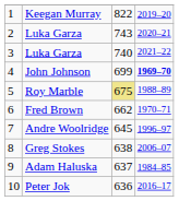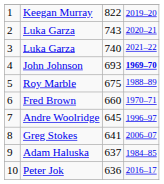 <table class="wikitable">
 <tr>
 </tr>
 <tr>
 <td>1</td>
 <td><a href='#'>Keegan Murray</a></td>
 <td>822</td>
 <td style="font-size:80%;"><a href='#'>2019–20</a></td>
 </tr>
 <tr>
 <td>2</td>
 <td><a href='#'>Luka Garza</a></td>
 <td>743</td>
 <td style="font-size:80%;"><a href='#'>2020–21</a></td>
 </tr>
 <tr>
 <td>3</td>
 <td><a href='#'>Luka Garza</a></td>
 <td>740</td>
 <td style="font-size:80%;"><a href='#'>2021–22</a></td>
 </tr>
 <tr>
 <td>4</td>
 <td><a href='#'>John Johnson</a></td>
-<td>699</td>
+<td>693</td>
 <td style="font-size:80%;"><strong><a href='#'>1969–70</a></strong></td>
 </tr>
 <tr>
 <td>5</td>
 <td><a href='#'>Roy Marble</a></td>
-<td style="background: khaki;">675</td>
+<td>675</td>
 <td style="font-size:80%;"><a href='#'>1988–89</a></td>
 </tr>
 <tr>
 <td>6</td>
 <td><a href='#'>Fred Brown</a></td>
-<td>662</td>
+<td>660</td>
 <td style="font-size:80%;"><a href='#'>1970–71</a></td>
 </tr>
 <tr>
 <td>7</td>
 <td><a href='#'>Andre Woolridge</a></td>
 <td>645</td>
 <td style="font-size:80%;"><a href='#'>1996–97</a></td>
 </tr>
 <tr>
 <td>8</td>
 <td><a href='#'>Greg Stokes</a></td>
-<td>638</td>
+<td>641</td>
 <td style="font-size:80%;"><a href='#'>2006–07</a></td>
 </tr>
 <tr>
 <td>9</td>
 <td><a href='#'>Adam Haluska</a></td>
 <td>637</td>
 <td style="font-size:80%;"><a href='#'>1984–85</a></td>
 </tr>
 <tr>
 <td>10</td>
 <td><a href='#'>Peter Jok</a></td>
 <td>636</td>
 <td style="font-size:80%;"><a href='#'>2016–17</a></td>
 </tr>
 </table>
